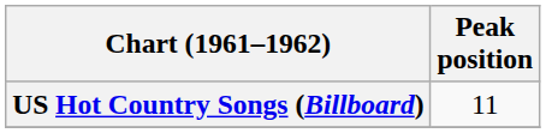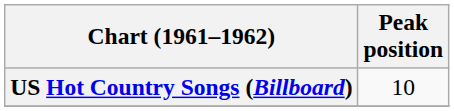 <table class="wikitable sortable plainrowheaders" style="text-align:center">
 <tr>
 <th scope="col">Chart (1961–1962)</th>
 <th scope="col">Peak<br> position</th>
 </tr>
 <tr>
 <th scope="row">US <a href='#'>Hot Country Songs</a> (<em><a href='#'>Billboard</a></em>)</th>
-<td>11</td>
+<td>10</td>
 </tr>
 <tr>
 </tr>
 </table>
